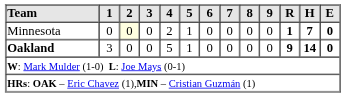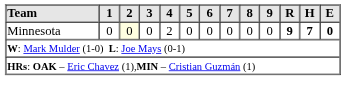 <table border=1 cellspacing=0 width=425 style="margin-left:3em;">
 <tr style="text-align:center; background-color:#e6e6e6;">
 <th align=left width=28%>Team</th>
 <th width=6%>1</th>
 <th width=6%>2</th>
 <th width=6%>3</th>
 <th width=6%>4</th>
 <th width=6%>5</th>
 <th width=6%>6</th>
 <th width=6%>7</th>
 <th width=6%>8</th>
 <th width=6%>9</th>
 <th width=6%>R</th>
 <th width=6%>H</th>
 <th width=6%>E</th>
 </tr>
 <tr style="text-align:center;">
 <td align=left>Minnesota</td>
 <td>0</td>
 <td style="background: lightyellow;">0</td>
 <td>0</td>
 <td>2</td>
-<td>1</td>
 <td>0</td>
-<td>0</td>
-<td>0</td>
-<td>0</td>
-<td><strong>1</strong></td>
-<td><strong>7</strong></td>
-<td><strong>0</strong></td>
-</tr>
-<tr style="text-align:center;">
-<td align=left><strong>Oakland</strong></td>
-<td>3</td>
-<td>0</td>
-<td>0</td>
-<td>5</td>
-<td>1</td>
 <td>0</td>
 <td>0</td>
 <td>0</td>
 <td>0</td>
 <td><strong>9</strong></td>
-<td><strong>14</strong></td>
+<td><strong>7</strong></td>
 <td><strong>0</strong></td>
 </tr>
 <tr style="text-align:left;">
 <td colspan=13><small><strong>W</strong>: <a href='#'>Mark Mulder</a> (1-0)  <strong>L</strong>: <a href='#'>Joe Mays</a> (0-1)  </small></td>
 </tr>
 <tr style="text-align:left;">
 <td colspan=13><small><strong>HRs</strong>: <strong>OAK</strong> – <a href='#'>Eric Chavez</a> (1),<strong>MIN</strong> – <a href='#'>Cristian Guzmán</a> (1) </small></td>
 </tr>
 </table>
